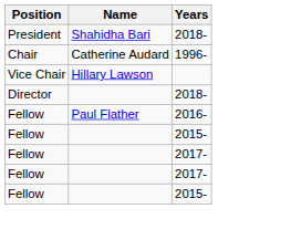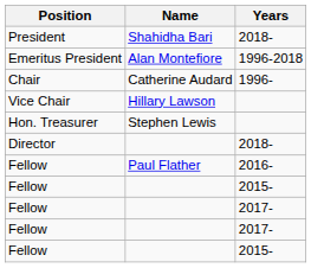 <table class="wikitable">
 <tr>
 <th>Position</th>
 <th>Name</th>
 <th>Years</th>
 </tr>
 <tr>
 <td>President</td>
 <td><a href='#'>Shahidha Bari</a></td>
 <td>2018-</td>
 </tr>
 <tr>
+<td>Emeritus President</td>
+<td><a href='#'>Alan Montefiore</a></td>
+<td>1996-2018</td>
+</tr>
+<tr>
 <td>Chair</td>
 <td>Catherine Audard</td>
 <td>1996-</td>
 </tr>
 <tr>
 <td>Vice Chair</td>
 <td><a href='#'>Hillary Lawson</a></td>
+<td></td>
+</tr>
+<tr>
+<td>Hon. Treasurer</td>
+<td>Stephen Lewis</td>
 <td></td>
 </tr>
 <tr>
 <td>Director</td>
 <td></td>
 <td>2018-</td>
 </tr>
 <tr>
 <td>Fellow</td>
 <td><a href='#'>Paul Flather</a></td>
 <td>2016-</td>
 </tr>
 <tr>
 <td>Fellow</td>
 <td></td>
 <td>2015-</td>
 </tr>
 <tr>
 <td>Fellow</td>
 <td></td>
 <td>2017-</td>
 </tr>
 <tr>
 <td>Fellow</td>
 <td></td>
 <td>2017-</td>
 </tr>
 <tr>
 <td>Fellow</td>
 <td></td>
 <td>2015-</td>
 </tr>
 </table>
